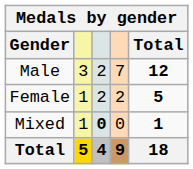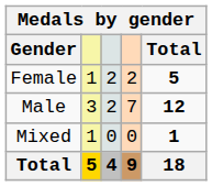 <table class=wikitable style=font-size:85%;float:right;text-align:center>
 <tr>
 <th colspan=5>Medals by gender</th>
 </tr>
 <tr>
 <th>Gender</th>
 <td bgcolor=F7F6A8></td>
 <td bgcolor=DCE5E5></td>
 <td bgcolor=FFDAB9></td>
 <th>Total</th>
 </tr>
 <tr>
+<td>Female</td>
+<td bgcolor=F7F6A8>1</td>
+<td bgcolor=DCE5E5>2</td>
+<td bgcolor=FFDAB9>2</td>
+<td><strong>5</strong></td>
+</tr>
+<tr>
 <td>Male</td>
 <td bgcolor=F7F6A8>3</td>
 <td bgcolor=DCE5E5>2</td>
 <td bgcolor=FFDAB9>7</td>
 <td><strong>12</strong></td>
 </tr>
 <tr>
-<td>Female</td>
-<td bgcolor=F7F6A8>1</td>
-<td bgcolor=DCE5E5>2</td>
-<td bgcolor=FFDAB9>2</td>
-<td><strong>5</strong></td>
-</tr>
-<tr>
 <td>Mixed</td>
 <td bgcolor=F7F6A8>1</td>
-<td bgcolor=DCE5E5><strong>0</strong></td>
+<td bgcolor=DCE5E5>0</td>
 <td bgcolor=FFDAB9>0</td>
 <td><strong>1</strong></td>
 </tr>
 <tr>
 <th>Total</th>
 <th style=background:gold>5</th>
 <th style=background:silver>4</th>
 <th style=background:#c96>9</th>
 <th>18</th>
 </tr>
 </table>
